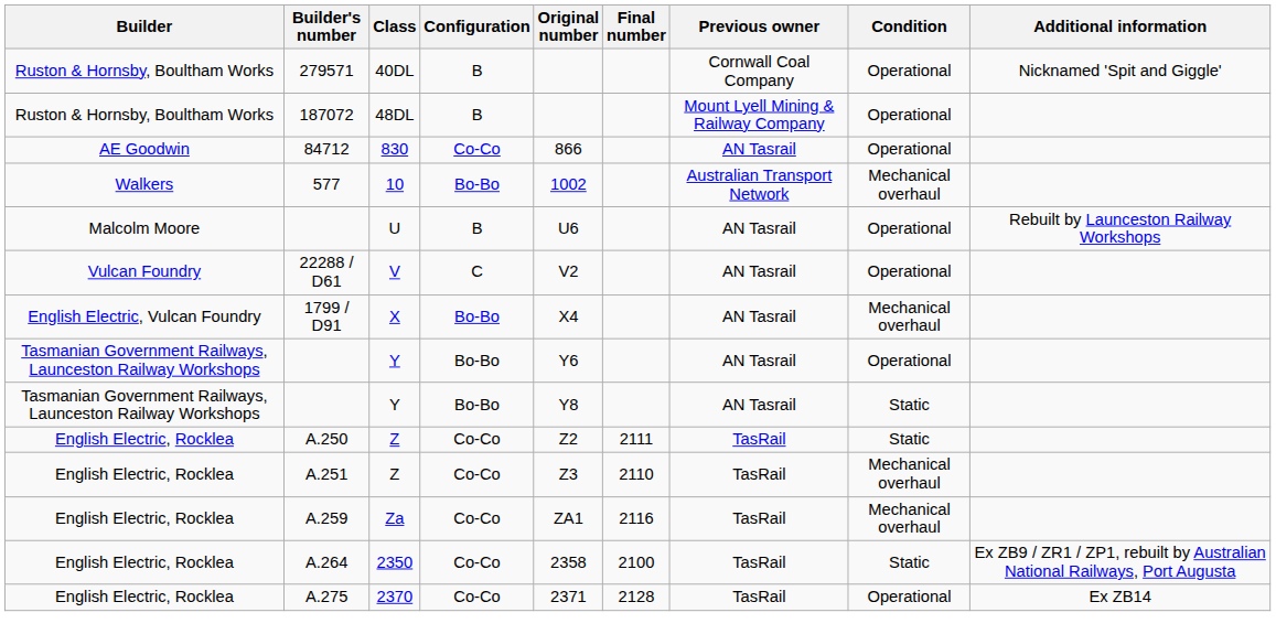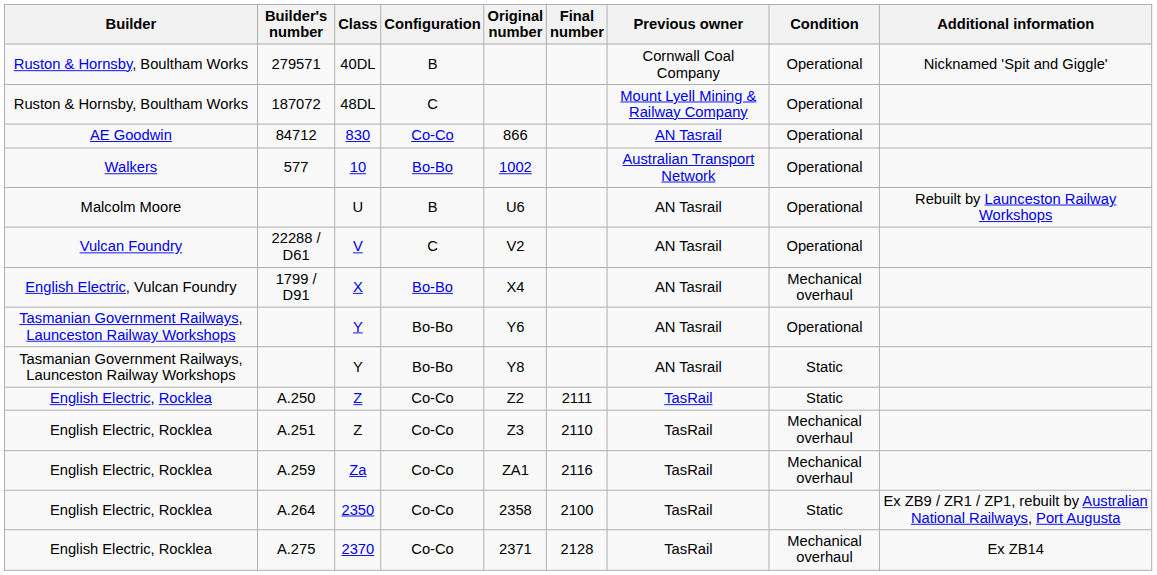 <table class="wikitable sortable" style=text-align:center>
 <tr>
 <th>Builder</th>
 <th>Builder's<br>number</th>
 <th>Class</th>
 <th>Configuration</th>
 <th>Original<br>number</th>
 <th>Final<br>number</th>
 <th>Previous owner</th>
 <th>Condition</th>
 <th>Additional information</th>
 </tr>
 <tr>
 <td><a href='#'>Ruston & Hornsby</a>, Boultham Works</td>
 <td>279571</td>
 <td>40DL</td>
 <td>B</td>
 <td></td>
 <td></td>
 <td>Cornwall Coal Company</td>
 <td>Operational</td>
 <td>Nicknamed 'Spit and Giggle'</td>
 </tr>
 <tr>
 <td>Ruston & Hornsby, Boultham Works</td>
 <td>187072</td>
 <td>48DL</td>
-<td>B</td>
+<td>C</td>
 <td></td>
 <td></td>
 <td><a href='#'>Mount Lyell Mining & Railway Company</a></td>
 <td>Operational</td>
 <td></td>
 </tr>
 <tr>
 <td><a href='#'>AE Goodwin</a></td>
 <td>84712</td>
 <td><a href='#'>830</a></td>
 <td><a href='#'>Co-Co</a></td>
 <td>866</td>
 <td></td>
 <td><a href='#'>AN Tasrail</a></td>
 <td>Operational</td>
 <td></td>
 </tr>
 <tr>
 <td><a href='#'>Walkers</a></td>
 <td>577</td>
 <td><a href='#'>10</a></td>
 <td><a href='#'>Bo-Bo</a></td>
 <td><a href='#'>1002</a></td>
 <td></td>
 <td><a href='#'>Australian Transport Network</a></td>
-<td>Mechanical overhaul</td>
+<td>Operational</td>
 <td></td>
 </tr>
 <tr>
 <td>Malcolm Moore</td>
 <td></td>
 <td>U</td>
 <td>B</td>
 <td>U6</td>
 <td></td>
 <td>AN Tasrail</td>
 <td>Operational</td>
 <td>Rebuilt by <a href='#'>Launceston Railway Workshops</a></td>
 </tr>
 <tr>
 <td><a href='#'>Vulcan Foundry</a></td>
 <td>22288 / D61</td>
 <td><a href='#'>V</a></td>
 <td>C</td>
 <td>V2</td>
 <td></td>
 <td>AN Tasrail</td>
 <td>Operational</td>
 <td></td>
 </tr>
 <tr>
 <td><a href='#'>English Electric</a>, Vulcan Foundry</td>
 <td>1799 / D91</td>
 <td><a href='#'>X</a></td>
 <td><a href='#'>Bo-Bo</a></td>
 <td>X4</td>
 <td></td>
 <td>AN Tasrail</td>
 <td>Mechanical overhaul</td>
 <td></td>
 </tr>
 <tr>
 <td><a href='#'>Tasmanian Government Railways</a>, <a href='#'>Launceston Railway Workshops</a></td>
 <td></td>
 <td><a href='#'>Y</a></td>
 <td>Bo-Bo</td>
 <td>Y6</td>
 <td></td>
 <td>AN Tasrail</td>
 <td>Operational</td>
 <td></td>
 </tr>
 <tr>
 <td>Tasmanian Government Railways, Launceston Railway Workshops</td>
 <td></td>
 <td>Y</td>
 <td>Bo-Bo</td>
 <td>Y8</td>
 <td></td>
 <td>AN Tasrail</td>
 <td>Static</td>
 <td></td>
 </tr>
 <tr>
 <td><a href='#'>English Electric</a>, <a href='#'>Rocklea</a></td>
 <td>A.250</td>
 <td><a href='#'>Z</a></td>
 <td>Co-Co</td>
 <td>Z2</td>
 <td>2111</td>
 <td><a href='#'>TasRail</a></td>
 <td>Static</td>
 <td></td>
 </tr>
 <tr>
 <td>English Electric, Rocklea</td>
 <td>A.251</td>
 <td>Z</td>
 <td>Co-Co</td>
 <td>Z3</td>
 <td>2110</td>
 <td>TasRail</td>
 <td>Mechanical overhaul</td>
 <td></td>
 </tr>
 <tr>
 <td>English Electric, Rocklea</td>
 <td>A.259</td>
 <td><a href='#'>Za</a></td>
 <td>Co-Co</td>
 <td>ZA1</td>
 <td>2116</td>
 <td>TasRail</td>
 <td>Mechanical overhaul</td>
 <td></td>
 </tr>
 <tr>
 <td>English Electric, Rocklea</td>
 <td>A.264</td>
 <td><a href='#'>2350</a></td>
 <td>Co-Co</td>
 <td>2358</td>
 <td>2100</td>
 <td>TasRail</td>
 <td>Static</td>
 <td>Ex ZB9 / ZR1 / ZP1, rebuilt by <a href='#'>Australian National Railways</a>, <a href='#'>Port Augusta</a></td>
 </tr>
 <tr>
 <td>English Electric, Rocklea</td>
 <td>A.275</td>
 <td><a href='#'>2370</a></td>
 <td>Co-Co</td>
 <td>2371</td>
 <td>2128</td>
 <td>TasRail</td>
-<td>Operational</td>
+<td>Mechanical overhaul</td>
 <td>Ex ZB14</td>
 </tr>
 </table>
